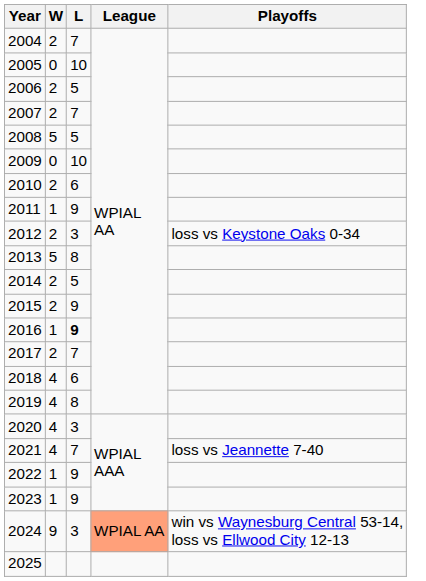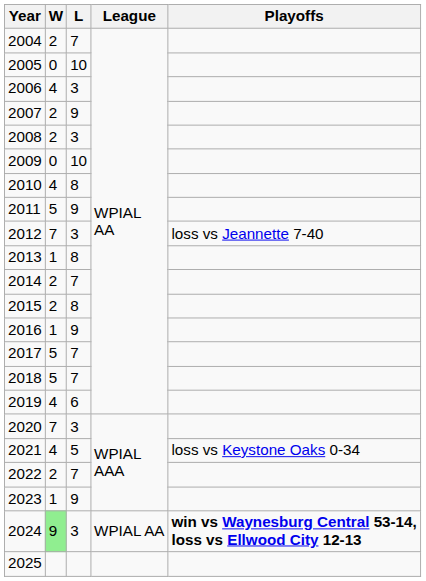 <table class="wikitable">
 <tr>
 <th>Year</th>
 <th>W</th>
 <th>L</th>
 <th>League</th>
 <th>Playoffs</th>
 </tr>
 <tr>
 <td>2004</td>
 <td>2</td>
 <td>7</td>
 <td rowspan="16">WPIAL<br>AA</td>
 <td></td>
 </tr>
 <tr>
 <td>2005</td>
 <td>0</td>
 <td>10</td>
 <td></td>
 </tr>
 <tr>
 <td>2006</td>
-<td>2</td>
-<td>5</td>
+<td>4</td>
+<td>3</td>
 <td></td>
 </tr>
 <tr>
 <td>2007</td>
 <td>2</td>
-<td>7</td>
+<td>9</td>
 <td></td>
 </tr>
 <tr>
 <td>2008</td>
-<td>5</td>
-<td>5</td>
+<td>2</td>
+<td>3</td>
 <td></td>
 </tr>
 <tr>
 <td>2009</td>
 <td>0</td>
 <td>10</td>
 <td></td>
 </tr>
 <tr>
 <td>2010</td>
-<td>2</td>
-<td>6</td>
+<td>4</td>
+<td>8</td>
 <td></td>
 </tr>
 <tr>
 <td>2011</td>
-<td>1</td>
+<td>5</td>
 <td>9</td>
 <td></td>
 </tr>
 <tr>
 <td>2012</td>
-<td>2</td>
+<td>7</td>
 <td>3</td>
-<td>loss vs <a href='#'>Keystone Oaks</a> 0-34</td>
+<td>loss vs <a href='#'>Jeannette</a> 7-40</td>
 </tr>
 <tr>
 <td>2013</td>
-<td>5</td>
+<td>1</td>
 <td>8</td>
 <td></td>
 </tr>
 <tr>
 <td>2014</td>
 <td>2</td>
-<td>5</td>
+<td>7</td>
 <td></td>
 </tr>
 <tr>
 <td>2015</td>
 <td>2</td>
-<td>9</td>
+<td>8</td>
 <td></td>
 </tr>
 <tr>
 <td>2016</td>
 <td>1</td>
-<td><strong>9</strong></td>
+<td>9</td>
 <td></td>
 </tr>
 <tr>
 <td>2017</td>
-<td>2</td>
+<td>5</td>
 <td>7</td>
 <td></td>
 </tr>
 <tr>
 <td>2018</td>
+<td>5</td>
+<td>7</td>
+<td></td>
+</tr>
+<tr>
+<td>2019</td>
 <td>4</td>
 <td>6</td>
 <td></td>
 </tr>
 <tr>
-<td>2019</td>
-<td>4</td>
-<td>8</td>
-<td></td>
-</tr>
-<tr>
 <td>2020</td>
-<td>4</td>
+<td>7</td>
 <td>3</td>
 <td rowspan="4">WPIAL<br>AAA</td>
 <td></td>
 </tr>
 <tr>
 <td>2021</td>
 <td>4</td>
-<td>7</td>
-<td>loss vs <a href='#'>Jeannette</a> 7-40</td>
+<td>5</td>
+<td>loss vs <a href='#'>Keystone Oaks</a> 0-34</td>
 </tr>
 <tr>
 <td>2022</td>
-<td>1</td>
-<td>9</td>
+<td>2</td>
+<td>7</td>
 <td></td>
 </tr>
 <tr>
 <td>2023</td>
 <td>1</td>
 <td>9</td>
 <td></td>
 </tr>
 <tr>
 <td>2024</td>
-<td>9</td>
+<td style="background: lightgreen;">9</td>
 <td>3</td>
-<td style="background: lightsalmon;">WPIAL AA</td>
-<td>win vs <a href='#'>Waynesburg Central</a> 53-14,<br>loss vs <a href='#'>Ellwood City</a> 12-13</td>
+<td>WPIAL AA</td>
+<td><strong>win vs <a href='#'>Waynesburg Central</a> 53-14,<br>loss vs <a href='#'>Ellwood City</a> 12-13</strong></td>
 </tr>
 <tr>
 <td>2025</td>
 <td></td>
 <td></td>
 <td></td>
 <td></td>
 </tr>
 </table>
